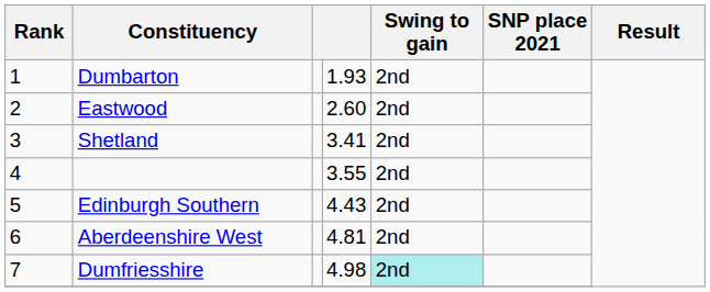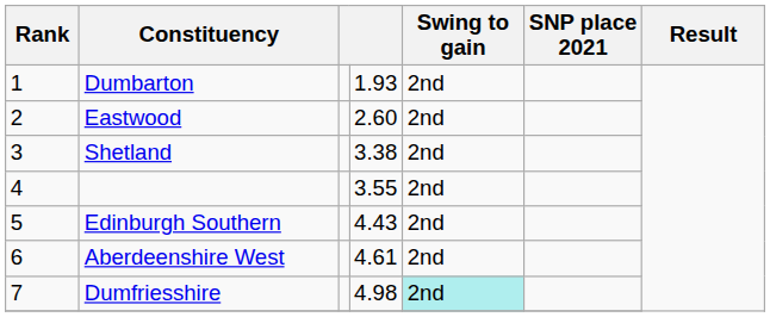 <table class="wikitable" style="width:550px">
 <tr>
 <th style="width:50px;">Rank</th>
 <th style="width:225px;">Constituency</th>
 <th colspan="2" style="width:175px;"></th>
 <th style="width:100px;">Swing to gain</th>
 <th style="width:100px;">SNP place 2021</th>
 <th style="width:100px;">Result</th>
 </tr>
 <tr>
 <td>1</td>
 <td><a href='#'>Dumbarton</a></td>
 <td></td>
 <td>1.93</td>
 <td>2nd</td>
 <td></td>
 </tr>
 <tr>
 <td>2</td>
 <td><a href='#'>Eastwood</a></td>
 <td></td>
 <td>2.60</td>
 <td>2nd</td>
 <td></td>
 </tr>
 <tr>
 <td>3</td>
 <td><a href='#'>Shetland</a></td>
 <td></td>
-<td>3.41</td>
+<td>3.38</td>
 <td>2nd</td>
 <td></td>
 </tr>
 <tr>
 <td>4</td>
 <td></td>
 <td></td>
 <td>3.55</td>
 <td>2nd</td>
 <td></td>
 </tr>
 <tr>
 <td>5</td>
 <td><a href='#'>Edinburgh Southern</a></td>
 <td></td>
 <td>4.43</td>
 <td>2nd</td>
 <td></td>
 </tr>
 <tr>
 <td>6</td>
 <td><a href='#'>Aberdeenshire West</a></td>
 <td></td>
-<td>4.81</td>
+<td>4.61</td>
 <td>2nd</td>
 <td></td>
 </tr>
 <tr>
 <td>7</td>
 <td><a href='#'>Dumfriesshire</a></td>
 <td></td>
 <td>4.98</td>
 <td style="background: paleturquoise;">2nd</td>
 <td></td>
 </tr>
 <tr>
 </tr>
 </table>
